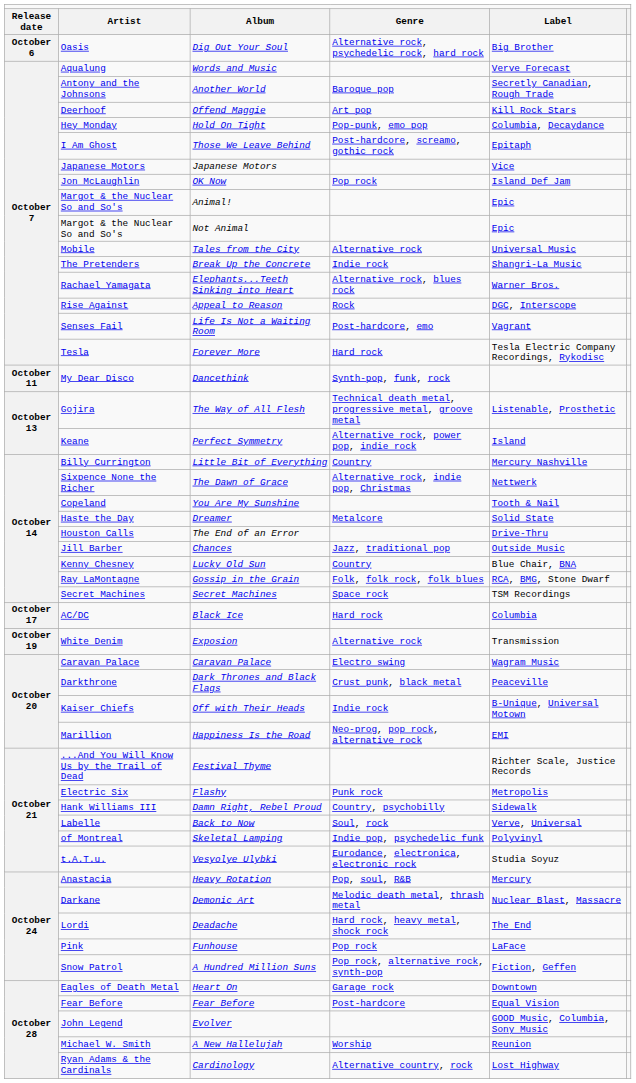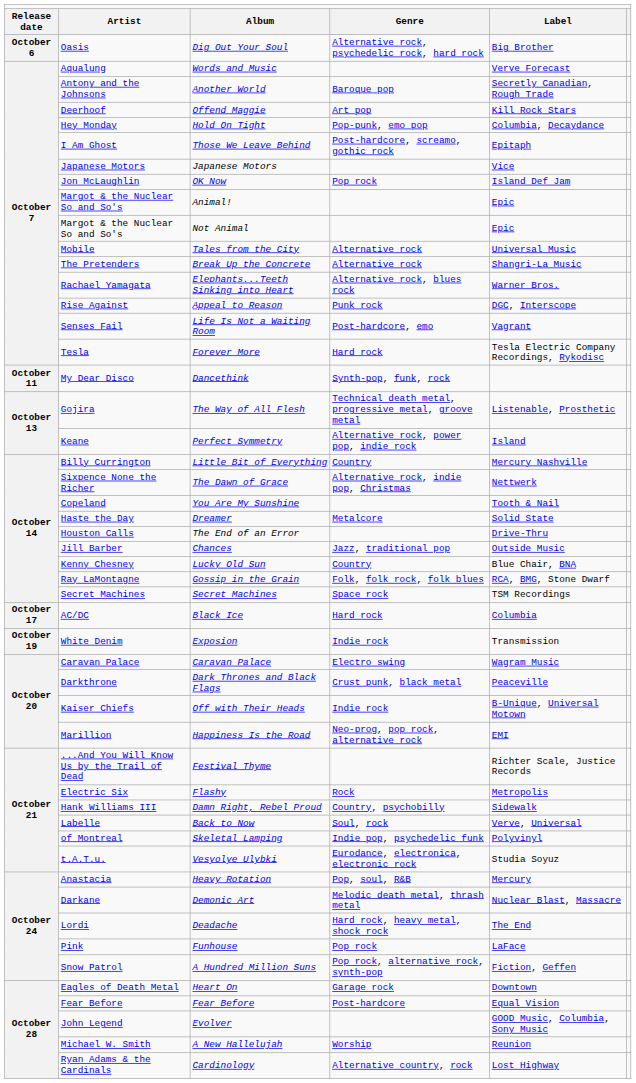 <table class="wikitable plainrowheaders">
 <tr>
 <td colspan="6" style="text-align:center;"></td>
 </tr>
 <tr>
 <th scope="col">Release date</th>
 <th scope="col">Artist</th>
 <th scope="col">Album</th>
 <th scope="col">Genre</th>
 <th scope="col">Label</th>
 <th scope="col"></th>
 </tr>
 <tr>
 <th scope="row" style="text-align:center;">October<br>6</th>
 <td><a href='#'>Oasis</a></td>
 <td><em><a href='#'>Dig Out Your Soul</a></em></td>
 <td><a href='#'>Alternative rock</a>, <a href='#'>psychedelic rock</a>, <a href='#'>hard rock</a></td>
 <td><a href='#'>Big Brother</a></td>
 <td></td>
 </tr>
 <tr>
 <th scope="row" rowspan="15" style="text-align:center;">October<br>7</th>
 <td><a href='#'>Aqualung</a></td>
 <td><em><a href='#'>Words and Music</a></em></td>
 <td></td>
 <td><a href='#'>Verve Forecast</a></td>
 <td></td>
 </tr>
 <tr>
 <td><a href='#'>Antony and the Johnsons</a></td>
 <td><em><a href='#'>Another World</a></em></td>
 <td><a href='#'>Baroque pop</a></td>
 <td><a href='#'>Secretly Canadian</a>, <a href='#'>Rough Trade</a></td>
 <td></td>
 </tr>
 <tr>
 <td><a href='#'>Deerhoof</a></td>
 <td><em><a href='#'>Offend Maggie</a></em></td>
 <td><a href='#'>Art pop</a></td>
 <td><a href='#'>Kill Rock Stars</a></td>
 <td></td>
 </tr>
 <tr>
 <td><a href='#'>Hey Monday</a></td>
 <td><em><a href='#'>Hold On Tight</a></em></td>
 <td><a href='#'>Pop-punk</a>, <a href='#'>emo pop</a></td>
 <td><a href='#'>Columbia</a>, <a href='#'>Decaydance</a></td>
 <td></td>
 </tr>
 <tr>
 <td><a href='#'>I Am Ghost</a></td>
 <td><em><a href='#'>Those We Leave Behind</a></em></td>
 <td><a href='#'>Post-hardcore</a>, <a href='#'>screamo</a>, <a href='#'>gothic rock</a></td>
 <td><a href='#'>Epitaph</a></td>
 <td></td>
 </tr>
 <tr>
 <td><a href='#'>Japanese Motors</a></td>
 <td><em>Japanese Motors</em></td>
 <td></td>
 <td><a href='#'>Vice</a></td>
 <td></td>
 </tr>
 <tr>
 <td><a href='#'>Jon McLaughlin</a></td>
 <td><em><a href='#'>OK Now</a></em></td>
 <td><a href='#'>Pop rock</a></td>
 <td><a href='#'>Island Def Jam</a></td>
 <td></td>
 </tr>
 <tr>
 <td><a href='#'>Margot & the Nuclear So and So's</a></td>
 <td><em>Animal!</em></td>
 <td></td>
 <td><a href='#'>Epic</a></td>
 <td></td>
 </tr>
 <tr>
 <td>Margot & the Nuclear So and So's</td>
 <td><em>Not Animal</em></td>
 <td></td>
 <td><a href='#'>Epic</a></td>
 <td></td>
 </tr>
 <tr>
 <td><a href='#'>Mobile</a></td>
 <td><em><a href='#'>Tales from the City</a></em></td>
 <td><a href='#'>Alternative rock</a></td>
 <td><a href='#'>Universal Music</a></td>
 <td></td>
 </tr>
 <tr>
 <td><a href='#'>The Pretenders</a></td>
 <td><em><a href='#'>Break Up the Concrete</a></em></td>
-<td><a href='#'>Indie rock</a></td>
+<td><a href='#'>Alternative rock</a></td>
 <td><a href='#'>Shangri-La Music</a></td>
 <td></td>
 </tr>
 <tr>
 <td><a href='#'>Rachael Yamagata</a></td>
 <td><em><a href='#'>Elephants...Teeth Sinking into Heart</a></em></td>
 <td><a href='#'>Alternative rock</a>, <a href='#'>blues rock</a></td>
 <td><a href='#'>Warner Bros.</a></td>
 <td></td>
 </tr>
 <tr>
 <td><a href='#'>Rise Against</a></td>
 <td><em><a href='#'>Appeal to Reason</a></em></td>
-<td><a href='#'>Rock</a></td>
+<td><a href='#'>Punk rock</a></td>
 <td><a href='#'>DGC</a>, <a href='#'>Interscope</a></td>
 <td></td>
 </tr>
 <tr>
 <td><a href='#'>Senses Fail</a></td>
 <td><em><a href='#'>Life Is Not a Waiting Room</a></em></td>
 <td><a href='#'>Post-hardcore</a>, <a href='#'>emo</a></td>
 <td><a href='#'>Vagrant</a></td>
 <td></td>
 </tr>
 <tr>
 <td><a href='#'>Tesla</a></td>
 <td><em><a href='#'>Forever More</a></em></td>
 <td><a href='#'>Hard rock</a></td>
 <td>Tesla Electric Company Recordings, <a href='#'>Rykodisc</a></td>
 <td></td>
 </tr>
 <tr>
 <th scope="row" style="text-align:center;">October<br>11</th>
 <td><a href='#'>My Dear Disco</a></td>
 <td><em><a href='#'>Dancethink</a></em></td>
 <td><a href='#'>Synth-pop</a>, <a href='#'>funk</a>, <a href='#'>rock</a></td>
 <td></td>
 <td></td>
 </tr>
 <tr>
 <th scope="row" rowspan="2" style="text-align:center;">October<br>13</th>
 <td><a href='#'>Gojira</a></td>
 <td><em><a href='#'>The Way of All Flesh</a></em></td>
 <td><a href='#'>Technical death metal</a>, <a href='#'>progressive metal</a>, <a href='#'>groove metal</a></td>
 <td><a href='#'>Listenable</a>, <a href='#'>Prosthetic</a></td>
 <td></td>
 </tr>
 <tr>
 <td><a href='#'>Keane</a></td>
 <td><em><a href='#'>Perfect Symmetry</a></em></td>
 <td><a href='#'>Alternative rock</a>, <a href='#'>power pop</a>, <a href='#'>indie rock</a></td>
 <td><a href='#'>Island</a></td>
 <td></td>
 </tr>
 <tr>
 <th scope="row" rowspan="9" style="text-align:center;">October<br>14</th>
 <td><a href='#'>Billy Currington</a></td>
 <td><em><a href='#'>Little Bit of Everything</a></em></td>
 <td><a href='#'>Country</a></td>
 <td><a href='#'>Mercury Nashville</a></td>
 <td></td>
 </tr>
 <tr>
 <td><a href='#'>Sixpence None the Richer</a></td>
 <td><em><a href='#'>The Dawn of Grace</a></em></td>
 <td><a href='#'>Alternative rock</a>, <a href='#'>indie pop</a>, <a href='#'>Christmas</a></td>
 <td><a href='#'>Nettwerk</a></td>
 <td></td>
 </tr>
 <tr>
 <td><a href='#'>Copeland</a></td>
 <td><em><a href='#'>You Are My Sunshine</a></em></td>
 <td></td>
 <td><a href='#'>Tooth & Nail</a></td>
 <td></td>
 </tr>
 <tr>
 <td><a href='#'>Haste the Day</a></td>
 <td><em><a href='#'>Dreamer</a></em></td>
 <td><a href='#'>Metalcore</a></td>
 <td><a href='#'>Solid State</a></td>
 <td></td>
 </tr>
 <tr>
 <td><a href='#'>Houston Calls</a></td>
 <td><em>The End of an Error</em></td>
 <td></td>
 <td><a href='#'>Drive-Thru</a></td>
 <td></td>
 </tr>
 <tr>
 <td><a href='#'>Jill Barber</a></td>
 <td><em><a href='#'>Chances</a></em></td>
 <td><a href='#'>Jazz</a>, <a href='#'>traditional pop</a></td>
 <td><a href='#'>Outside Music</a></td>
 <td></td>
 </tr>
 <tr>
 <td><a href='#'>Kenny Chesney</a></td>
 <td><em><a href='#'>Lucky Old Sun</a></em></td>
 <td><a href='#'>Country</a></td>
 <td>Blue Chair, <a href='#'>BNA</a></td>
 <td></td>
 </tr>
 <tr>
 <td><a href='#'>Ray LaMontagne</a></td>
 <td><em><a href='#'>Gossip in the Grain</a></em></td>
 <td><a href='#'>Folk</a>, <a href='#'>folk rock</a>, <a href='#'>folk blues</a></td>
 <td><a href='#'>RCA</a>, <a href='#'>BMG</a>, Stone Dwarf</td>
 <td></td>
 </tr>
 <tr>
 <td><a href='#'>Secret Machines</a></td>
 <td><em><a href='#'>Secret Machines</a></em></td>
 <td><a href='#'>Space rock</a></td>
 <td>TSM Recordings</td>
 <td></td>
 </tr>
 <tr>
 <th scope="row" style="text-align:center;">October<br>17</th>
 <td><a href='#'>AC/DC</a></td>
 <td><em><a href='#'>Black Ice</a></em></td>
 <td><a href='#'>Hard rock</a></td>
 <td><a href='#'>Columbia</a></td>
 <td></td>
 </tr>
 <tr>
 <th scope="row" style="text-align:center;">October<br>19</th>
 <td><a href='#'>White Denim</a></td>
 <td><em><a href='#'>Exposion</a></em></td>
-<td><a href='#'>Alternative rock</a></td>
+<td><a href='#'>Indie rock</a></td>
 <td>Transmission</td>
 <td></td>
 </tr>
 <tr>
 <th scope="row" rowspan="4" style="text-align:center;">October<br>20</th>
 <td><a href='#'>Caravan Palace</a></td>
 <td><em><a href='#'>Caravan Palace</a></em></td>
 <td><a href='#'>Electro swing</a></td>
 <td><a href='#'>Wagram Music</a></td>
 <td></td>
 </tr>
 <tr>
 <td><a href='#'>Darkthrone</a></td>
 <td><em><a href='#'>Dark Thrones and Black Flags</a></em></td>
 <td><a href='#'>Crust punk</a>, <a href='#'>black metal</a></td>
 <td><a href='#'>Peaceville</a></td>
 <td></td>
 </tr>
 <tr>
 <td><a href='#'>Kaiser Chiefs</a></td>
 <td><em><a href='#'>Off with Their Heads</a></em></td>
 <td><a href='#'>Indie rock</a></td>
 <td><a href='#'>B-Unique</a>, <a href='#'>Universal Motown</a></td>
 <td></td>
 </tr>
 <tr>
 <td><a href='#'>Marillion</a></td>
 <td><em><a href='#'>Happiness Is the Road</a></em></td>
 <td><a href='#'>Neo-prog</a>, <a href='#'>pop rock</a>, <a href='#'>alternative rock</a></td>
 <td><a href='#'>EMI</a></td>
 <td></td>
 </tr>
 <tr>
 <th scope="row" rowspan="6" style="text-align:center;">October<br>21</th>
 <td><a href='#'>...And You Will Know Us by the Trail of Dead</a></td>
 <td><em><a href='#'>Festival Thyme</a></em></td>
 <td></td>
 <td>Richter Scale, Justice Records</td>
 <td></td>
 </tr>
 <tr>
 <td><a href='#'>Electric Six</a></td>
 <td><em><a href='#'>Flashy</a></em></td>
-<td><a href='#'>Punk rock</a></td>
+<td><a href='#'>Rock</a></td>
 <td><a href='#'>Metropolis</a></td>
 <td></td>
 </tr>
 <tr>
 <td><a href='#'>Hank Williams III</a></td>
 <td><em><a href='#'>Damn Right, Rebel Proud</a></em></td>
 <td><a href='#'>Country</a>, <a href='#'>psychobilly</a></td>
 <td><a href='#'>Sidewalk</a></td>
 <td></td>
 </tr>
 <tr>
 <td><a href='#'>Labelle</a></td>
 <td><em><a href='#'>Back to Now</a></em></td>
 <td><a href='#'>Soul</a>, <a href='#'>rock</a></td>
 <td><a href='#'>Verve</a>, <a href='#'>Universal</a></td>
 <td></td>
 </tr>
 <tr>
 <td><a href='#'>of Montreal</a></td>
 <td><em><a href='#'>Skeletal Lamping</a></em></td>
 <td><a href='#'>Indie pop</a>, <a href='#'>psychedelic funk</a></td>
 <td><a href='#'>Polyvinyl</a></td>
 <td></td>
 </tr>
 <tr>
 <td><a href='#'>t.A.T.u.</a></td>
 <td><em><a href='#'>Vesyolye Ulybki</a></em></td>
 <td><a href='#'>Eurodance</a>, <a href='#'>electronica</a>, <a href='#'>electronic rock</a></td>
 <td>Studia Soyuz</td>
 <td></td>
 </tr>
 <tr>
 <th scope="row" rowspan="5" style="text-align:center;">October<br>24</th>
 <td><a href='#'>Anastacia</a></td>
 <td><em><a href='#'>Heavy Rotation</a></em></td>
 <td><a href='#'>Pop</a>, <a href='#'>soul</a>, <a href='#'>R&B</a></td>
 <td><a href='#'>Mercury</a></td>
 <td></td>
 </tr>
 <tr>
 <td><a href='#'>Darkane</a></td>
 <td><em><a href='#'>Demonic Art</a></em></td>
 <td><a href='#'>Melodic death metal</a>, <a href='#'>thrash metal</a></td>
 <td><a href='#'>Nuclear Blast</a>, <a href='#'>Massacre</a></td>
 <td></td>
 </tr>
 <tr>
 <td><a href='#'>Lordi</a></td>
 <td><em><a href='#'>Deadache</a></em></td>
 <td><a href='#'>Hard rock</a>, <a href='#'>heavy metal</a>, <a href='#'>shock rock</a></td>
 <td><a href='#'>The End</a></td>
 <td></td>
 </tr>
 <tr>
 <td><a href='#'>Pink</a></td>
 <td><em><a href='#'>Funhouse</a></em></td>
 <td><a href='#'>Pop rock</a></td>
 <td><a href='#'>LaFace</a></td>
 <td></td>
 </tr>
 <tr>
 <td><a href='#'>Snow Patrol</a></td>
 <td><em><a href='#'>A Hundred Million Suns</a></em></td>
 <td><a href='#'>Pop rock</a>, <a href='#'>alternative rock</a>, <a href='#'>synth-pop</a></td>
 <td><a href='#'>Fiction</a>, <a href='#'>Geffen</a></td>
 <td></td>
 </tr>
 <tr>
 <th scope="row" rowspan="5" style="text-align:center;">October<br>28</th>
 <td><a href='#'>Eagles of Death Metal</a></td>
 <td><em><a href='#'>Heart On</a></em></td>
 <td><a href='#'>Garage rock</a></td>
 <td><a href='#'>Downtown</a></td>
 <td></td>
 </tr>
 <tr>
 <td><a href='#'>Fear Before</a></td>
 <td><em><a href='#'>Fear Before</a></em></td>
 <td><a href='#'>Post-hardcore</a></td>
 <td><a href='#'>Equal Vision</a></td>
 <td></td>
 </tr>
 <tr>
 <td><a href='#'>John Legend</a></td>
 <td><em><a href='#'>Evolver</a></em></td>
 <td></td>
 <td><a href='#'>GOOD Music</a>, <a href='#'>Columbia</a>, <a href='#'>Sony Music</a></td>
 <td></td>
 </tr>
 <tr>
 <td><a href='#'>Michael W. Smith</a></td>
 <td><em><a href='#'>A New Hallelujah</a></em></td>
 <td><a href='#'>Worship</a></td>
 <td><a href='#'>Reunion</a></td>
 <td></td>
 </tr>
 <tr>
 <td><a href='#'>Ryan Adams & the Cardinals</a></td>
 <td><em><a href='#'>Cardinology</a></em></td>
 <td><a href='#'>Alternative country</a>, <a href='#'>rock</a></td>
 <td><a href='#'>Lost Highway</a></td>
 <td></td>
 </tr>
 </table>
